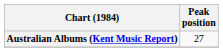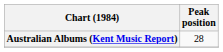 <table class="wikitable plainrowheaders">
 <tr>
 <th scope="col">Chart (1984)</th>
 <th>Peak<br>position</th>
 </tr>
 <tr>
 <th scope="row">Australian Albums (<a href='#'>Kent Music Report</a>)</th>
-<td style="text-align:center;">27</td>
+<td style="text-align:center;">28</td>
 </tr>
 <tr>
 </tr>
 <tr>
 </tr>
 <tr>
 </tr>
 </table>
